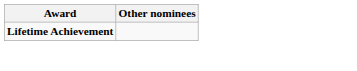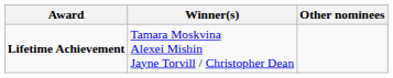 <table class="wikitable">
 <tr>
 <th>Award</th>
+<th>Winner(s)</th>
 <th>Other nominees</th>
 </tr>
 <tr>
 <td><strong>Lifetime Achievement</strong></td>
+<td> <a href='#'>Tamara Moskvina</a><br> <a href='#'>Alexei Mishin</a><br> <a href='#'>Jayne Torvill</a> / <a href='#'>Christopher Dean</a></td>
 <td></td>
 </tr>
 </table>
